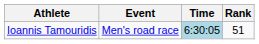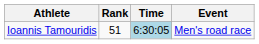 <table class="wikitable" style="font-size:90%">
 <tr>
 <th>Athlete</th>
+<th>Rank</th>
+<th>Time</th>
 <th>Event</th>
-<th>Time</th>
-<th>Rank</th>
 </tr>
 <tr align=center>
 <td align=left><a href='#'>Ioannis Tamouridis</a></td>
+<td>51</td>
+<td style="background: lightblue;">6:30:05</td>
 <td align=left><a href='#'>Men's road race</a></td>
-<td style="background: lightblue;">6:30:05</td>
-<td>51</td>
 </tr>
 </table>
